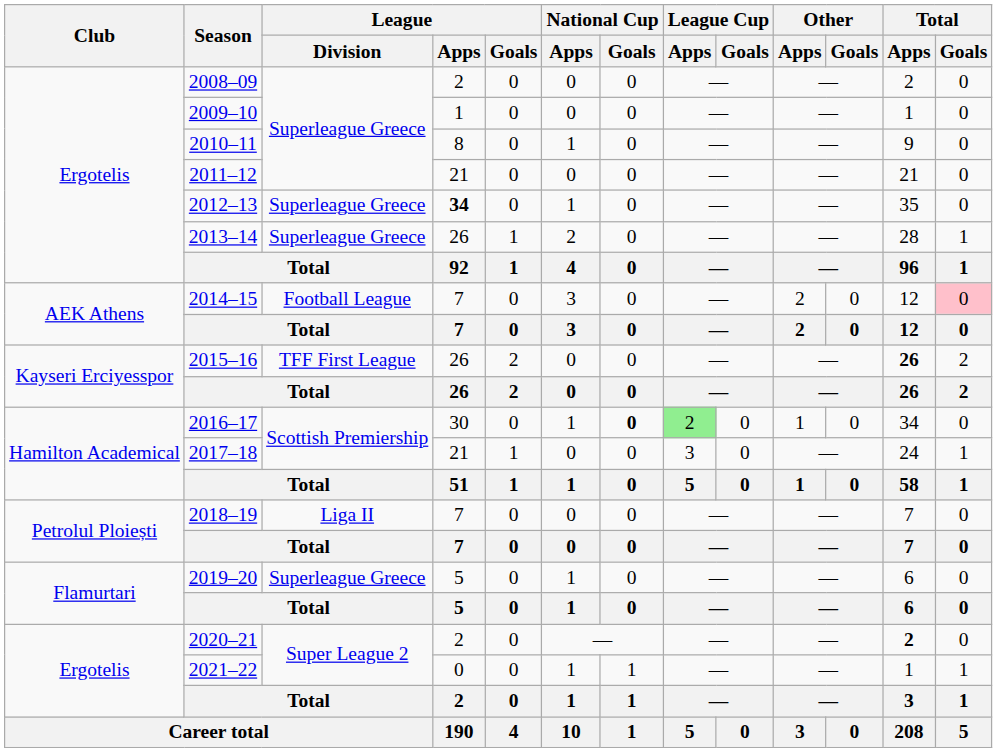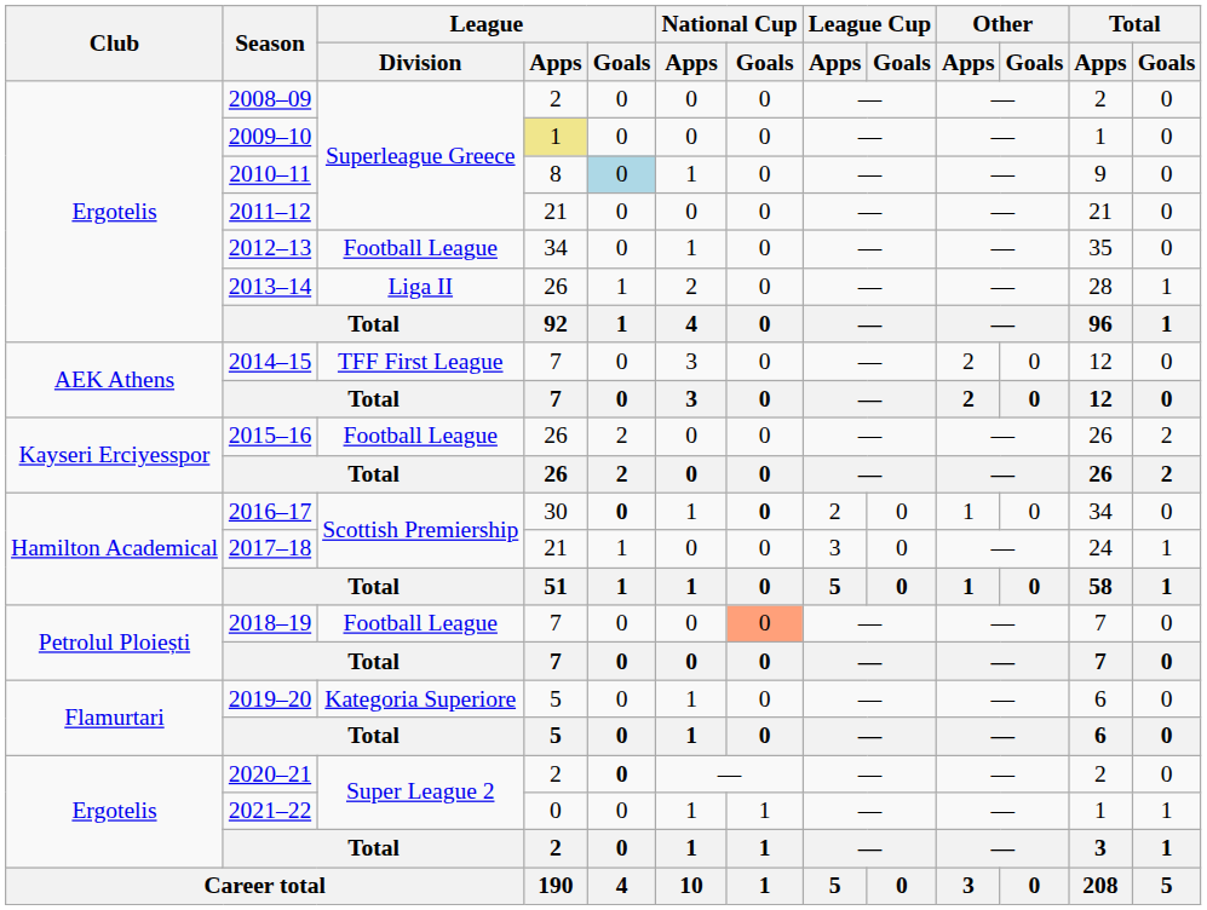 <table class="wikitable" style="text-align:center">
 <tr>
 <th rowspan="2">Club</th>
 <th rowspan="2">Season</th>
 <th colspan="3">League</th>
 <th colspan="2">National Cup</th>
 <th colspan="2">League Cup</th>
 <th colspan="2">Other</th>
 <th colspan="2">Total</th>
 </tr>
 <tr>
 <th>Division</th>
 <th>Apps</th>
 <th>Goals</th>
 <th>Apps</th>
 <th>Goals</th>
 <th>Apps</th>
 <th>Goals</th>
 <th>Apps</th>
 <th>Goals</th>
 <th>Apps</th>
 <th>Goals</th>
 </tr>
 <tr>
 <td rowspan="7"><a href='#'>Ergotelis</a></td>
 <td><a href='#'>2008–09</a></td>
 <td rowspan="4"><a href='#'>Superleague Greece</a></td>
 <td>2</td>
 <td>0</td>
 <td>0</td>
 <td>0</td>
 <td colspan="2">—</td>
 <td colspan="2">—</td>
 <td>2</td>
 <td>0</td>
 </tr>
 <tr>
 <td><a href='#'>2009–10</a></td>
-<td>1</td>
+<td style="background: khaki;">1</td>
 <td>0</td>
 <td>0</td>
 <td>0</td>
 <td colspan="2">—</td>
 <td colspan="2">—</td>
 <td>1</td>
 <td>0</td>
 </tr>
 <tr>
 <td><a href='#'>2010–11</a></td>
 <td>8</td>
-<td>0</td>
+<td style="background: lightblue;">0</td>
 <td>1</td>
 <td>0</td>
 <td colspan="2">—</td>
 <td colspan="2">—</td>
 <td>9</td>
 <td>0</td>
 </tr>
 <tr>
 <td><a href='#'>2011–12</a></td>
 <td>21</td>
 <td>0</td>
 <td>0</td>
 <td>0</td>
 <td colspan="2">—</td>
 <td colspan="2">—</td>
 <td>21</td>
 <td>0</td>
 </tr>
 <tr>
 <td><a href='#'>2012–13</a></td>
-<td><a href='#'>Superleague Greece</a></td>
-<td><strong>34</strong></td>
+<td><a href='#'>Football League</a></td>
+<td>34</td>
 <td>0</td>
 <td>1</td>
 <td>0</td>
 <td colspan="2">—</td>
 <td colspan="2">—</td>
 <td>35</td>
 <td>0</td>
 </tr>
 <tr>
 <td><a href='#'>2013–14</a></td>
-<td><a href='#'>Superleague Greece</a></td>
+<td><a href='#'>Liga II</a></td>
 <td>26</td>
 <td>1</td>
 <td>2</td>
 <td>0</td>
 <td colspan="2">—</td>
 <td colspan="2">—</td>
 <td>28</td>
 <td>1</td>
 </tr>
 <tr>
 <th colspan="2">Total</th>
 <th>92</th>
 <th>1</th>
 <th>4</th>
 <th>0</th>
 <th colspan="2">—</th>
 <th colspan="2">—</th>
 <th>96</th>
 <th>1</th>
 </tr>
 <tr>
 <td rowspan="2"><a href='#'>AEK Athens</a></td>
 <td><a href='#'>2014–15</a></td>
-<td><a href='#'>Football League</a></td>
+<td><a href='#'>TFF First League</a></td>
 <td>7</td>
 <td>0</td>
 <td>3</td>
 <td>0</td>
 <td colspan="2">—</td>
 <td>2</td>
 <td>0</td>
 <td>12</td>
-<td style="background: pink;">0</td>
+<td>0</td>
 </tr>
 <tr>
 <th colspan="2">Total</th>
 <th>7</th>
 <th>0</th>
 <th>3</th>
 <th>0</th>
 <th colspan="2">—</th>
 <th>2</th>
 <th>0</th>
 <th>12</th>
 <th>0</th>
 </tr>
 <tr>
 <td rowspan="2"><a href='#'>Kayseri Erciyesspor</a></td>
 <td><a href='#'>2015–16</a></td>
-<td><a href='#'>TFF First League</a></td>
+<td><a href='#'>Football League</a></td>
 <td>26</td>
 <td>2</td>
 <td>0</td>
 <td>0</td>
 <td colspan="2">—</td>
 <td colspan="2">—</td>
-<td><strong>26</strong></td>
+<td>26</td>
 <td>2</td>
 </tr>
 <tr>
 <th colspan="2">Total</th>
 <th>26</th>
 <th>2</th>
 <th>0</th>
 <th>0</th>
 <th colspan="2">—</th>
 <th colspan="2">—</th>
 <th>26</th>
 <th>2</th>
 </tr>
 <tr>
 <td rowspan="3"><a href='#'>Hamilton Academical</a></td>
 <td><a href='#'>2016–17</a></td>
 <td rowspan="2"><a href='#'>Scottish Premiership</a></td>
 <td>30</td>
-<td>0</td>
+<td><strong>0</strong></td>
 <td>1</td>
 <td><strong>0</strong></td>
-<td style="background: lightgreen;">2</td>
+<td>2</td>
 <td>0</td>
 <td>1</td>
 <td>0</td>
 <td>34</td>
 <td>0</td>
 </tr>
 <tr>
 <td><a href='#'>2017–18</a></td>
 <td>21</td>
 <td>1</td>
 <td>0</td>
 <td>0</td>
 <td>3</td>
 <td>0</td>
 <td colspan="2">—</td>
 <td>24</td>
 <td>1</td>
 </tr>
 <tr>
 <th colspan="2">Total</th>
 <th>51</th>
 <th>1</th>
 <th>1</th>
 <th>0</th>
 <th>5</th>
 <th>0</th>
 <th>1</th>
 <th>0</th>
 <th>58</th>
 <th>1</th>
 </tr>
 <tr>
 <td rowspan="2"><a href='#'>Petrolul Ploiești</a></td>
 <td><a href='#'>2018–19</a></td>
-<td><a href='#'>Liga II</a></td>
+<td><a href='#'>Football League</a></td>
 <td>7</td>
 <td>0</td>
 <td>0</td>
-<td>0</td>
+<td style="background: lightsalmon;">0</td>
 <td colspan="2">—</td>
 <td colspan="2">—</td>
 <td>7</td>
 <td>0</td>
 </tr>
 <tr>
 <th colspan="2">Total</th>
 <th>7</th>
 <th>0</th>
 <th>0</th>
 <th>0</th>
 <th colspan="2">—</th>
 <th colspan="2">—</th>
 <th>7</th>
 <th>0</th>
 </tr>
 <tr>
 <td rowspan="2"><a href='#'>Flamurtari</a></td>
 <td><a href='#'>2019–20</a></td>
-<td><a href='#'>Superleague Greece</a></td>
+<td><a href='#'>Kategoria Superiore</a></td>
 <td>5</td>
 <td>0</td>
 <td>1</td>
 <td>0</td>
 <td colspan="2">—</td>
 <td colspan="2">—</td>
 <td>6</td>
 <td>0</td>
 </tr>
 <tr>
 <th colspan="2">Total</th>
 <th>5</th>
 <th>0</th>
 <th>1</th>
 <th>0</th>
 <th colspan="2">—</th>
 <th colspan="2">—</th>
 <th>6</th>
 <th>0</th>
 </tr>
 <tr>
 <td rowspan="3"><a href='#'>Ergotelis</a></td>
 <td><a href='#'>2020–21</a></td>
 <td rowspan="2"><a href='#'>Super League 2</a></td>
 <td>2</td>
-<td>0</td>
+<td><strong>0</strong></td>
 <td colspan="2">—</td>
 <td colspan="2">—</td>
 <td colspan="2">—</td>
-<td><strong>2</strong></td>
+<td>2</td>
 <td>0</td>
 </tr>
 <tr>
 <td><a href='#'>2021–22</a></td>
 <td>0</td>
 <td>0</td>
 <td>1</td>
 <td>1</td>
 <td colspan="2">—</td>
 <td colspan="2">—</td>
 <td>1</td>
 <td>1</td>
 </tr>
 <tr>
 <th colspan="2">Total</th>
 <th>2</th>
 <th>0</th>
 <th>1</th>
 <th>1</th>
 <th colspan="2">—</th>
 <th colspan="2">—</th>
 <th>3</th>
 <th>1</th>
 </tr>
 <tr>
 <th colspan="3">Career total</th>
 <th>190</th>
 <th>4</th>
 <th>10</th>
 <th>1</th>
 <th>5</th>
 <th>0</th>
 <th>3</th>
 <th>0</th>
 <th>208</th>
 <th>5</th>
 </tr>
 </table>
